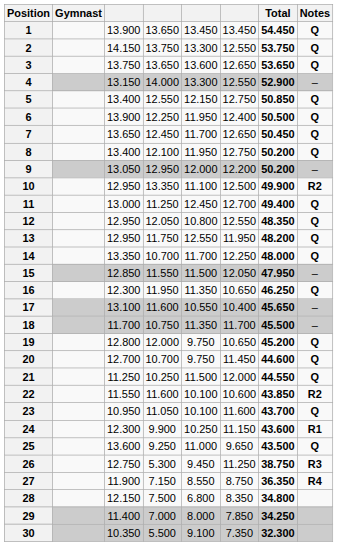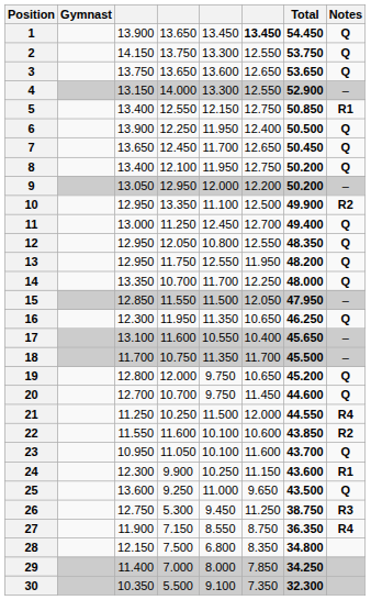 <table class="wikitable sortable" style="text-align:center; font-size:95%">
 <tr>
 <th scope=col>Position</th>
 <th scope=col>Gymnast</th>
 <th scope=col></th>
 <th scope=col></th>
 <th scope=col></th>
 <th scope=col></th>
 <th scope=col>Total</th>
 <th scope=col>Notes</th>
 </tr>
 <tr>
 <th scope=row>1</th>
 <td align=left></td>
 <td>13.900</td>
 <td>13.650</td>
 <td>13.450</td>
-<td>13.450</td>
+<td><strong>13.450</strong></td>
 <td><strong>54.450</strong></td>
 <td><strong>Q</strong></td>
 </tr>
 <tr>
 <th scope=row>2</th>
 <td align=left></td>
 <td>14.150</td>
 <td>13.750</td>
 <td>13.300</td>
 <td>12.550</td>
 <td><strong>53.750</strong></td>
 <td><strong>Q</strong></td>
 </tr>
 <tr>
 <th scope=row>3</th>
 <td align=left></td>
 <td>13.750</td>
 <td>13.650</td>
 <td>13.600</td>
 <td>12.650</td>
 <td><strong>53.650</strong></td>
 <td><strong>Q</strong></td>
 </tr>
 <tr bgcolor="cccccc">
 <th scope=row>4</th>
 <td align=left></td>
 <td>13.150</td>
 <td>14.000</td>
 <td>13.300</td>
 <td>12.550</td>
 <td><strong>52.900</strong></td>
 <td>–</td>
 </tr>
 <tr>
 <th scope=row>5</th>
 <td align=left></td>
 <td>13.400</td>
 <td>12.550</td>
 <td>12.150</td>
 <td>12.750</td>
 <td><strong>50.850</strong></td>
-<td><strong>Q</strong></td>
+<td><strong>R1</strong></td>
 </tr>
 <tr>
 <th scope=row>6</th>
 <td align=left></td>
 <td>13.900</td>
 <td>12.250</td>
 <td>11.950</td>
 <td>12.400</td>
 <td><strong>50.500</strong></td>
 <td><strong>Q</strong></td>
 </tr>
 <tr>
 <th scope=row>7</th>
 <td align=left></td>
 <td>13.650</td>
 <td>12.450</td>
 <td>11.700</td>
 <td>12.650</td>
 <td><strong>50.450 </strong></td>
 <td><strong>Q</strong></td>
 </tr>
 <tr>
 <th scope=row>8</th>
 <td align=left></td>
 <td>13.400</td>
 <td>12.100</td>
 <td>11.950</td>
 <td>12.750</td>
 <td><strong>50.200</strong></td>
 <td><strong>Q</strong></td>
 </tr>
 <tr bgcolor="cccccc">
 <th scope=row>9</th>
 <td align=left></td>
 <td>13.050</td>
 <td>12.950</td>
 <td>12.000</td>
 <td>12.200</td>
 <td><strong>50.200</strong></td>
 <td>–</td>
 </tr>
 <tr>
 <th scope=row>10</th>
 <td align=left></td>
 <td>12.950</td>
 <td>13.350</td>
 <td>11.100</td>
 <td>12.500</td>
 <td><strong>49.900</strong></td>
 <td><strong> R2</strong></td>
 </tr>
 <tr>
 <th scope=row>11</th>
 <td align=left></td>
 <td>13.000</td>
 <td>11.250</td>
 <td>12.450</td>
 <td>12.700</td>
 <td><strong>49.400</strong></td>
 <td><strong>Q</strong></td>
 </tr>
 <tr>
 <th scope=row>12</th>
 <td align=left></td>
 <td>12.950</td>
 <td>12.050</td>
 <td>10.800</td>
 <td>12.550</td>
 <td><strong>48.350</strong></td>
 <td><strong>Q</strong></td>
 </tr>
 <tr>
 <th scope=row>13</th>
 <td align=left></td>
 <td>12.950</td>
 <td>11.750</td>
 <td>12.550</td>
 <td>11.950</td>
 <td><strong>48.200</strong></td>
 <td><strong>Q</strong></td>
 </tr>
 <tr>
 <th scope=row>14</th>
 <td align=left></td>
 <td>13.350</td>
 <td>10.700</td>
 <td>11.700</td>
 <td>12.250</td>
 <td><strong>48.000 </strong></td>
 <td><strong>Q</strong></td>
 </tr>
 <tr bgcolor="cccccc">
 <th scope=row>15</th>
 <td align=left></td>
 <td>12.850</td>
 <td>11.550</td>
 <td>11.500</td>
 <td>12.050</td>
 <td><strong>47.950</strong></td>
 <td>–</td>
 </tr>
 <tr>
 <th scope=row>16</th>
 <td align=left></td>
 <td>12.300</td>
 <td>11.950</td>
 <td>11.350</td>
 <td>10.650</td>
 <td><strong>46.250</strong></td>
 <td><strong>Q</strong></td>
 </tr>
 <tr bgcolor="cccccc">
 <th scope=row>17</th>
 <td align=left></td>
 <td>13.100</td>
 <td>11.600</td>
 <td>10.550</td>
 <td>10.400</td>
 <td><strong>45.650 </strong></td>
 <td>–</td>
 </tr>
 <tr bgcolor="cccccc">
 <th scope=row>18</th>
 <td align=left></td>
 <td>11.700</td>
 <td>10.750</td>
 <td>11.350</td>
 <td>11.700</td>
 <td><strong>45.500</strong></td>
 <td>–</td>
 </tr>
 <tr>
 <th scope=row>19</th>
 <td align=left></td>
 <td>12.800</td>
 <td>12.000</td>
 <td>9.750</td>
 <td>10.650</td>
 <td><strong>45.200 </strong></td>
 <td><strong>Q</strong></td>
 </tr>
 <tr>
 <th scope=row>20</th>
 <td align=left></td>
 <td>12.700</td>
 <td>10.700</td>
 <td>9.750</td>
 <td>11.450</td>
 <td><strong>44.600 </strong></td>
 <td><strong>Q</strong></td>
 </tr>
 <tr>
 <th scope=row>21</th>
 <td align=left></td>
 <td>11.250</td>
 <td>10.250</td>
 <td>11.500</td>
 <td>12.000</td>
 <td><strong>44.550</strong></td>
-<td><strong>Q</strong></td>
+<td><strong>R4</strong></td>
 </tr>
 <tr>
 <th scope=row>22</th>
 <td align=left></td>
 <td>11.550</td>
 <td>11.600</td>
 <td>10.100</td>
 <td>10.600</td>
 <td><strong>43.850</strong></td>
 <td><strong> R2</strong></td>
 </tr>
 <tr>
 <th scope=row>23</th>
 <td align=left></td>
 <td>10.950</td>
 <td>11.050</td>
 <td>10.100</td>
 <td>11.600</td>
 <td><strong>43.700</strong></td>
 <td><strong>Q</strong></td>
 </tr>
 <tr>
 <th scope=row>24</th>
 <td align=left></td>
 <td>12.300</td>
 <td>9.900</td>
 <td>10.250</td>
 <td>11.150</td>
 <td><strong>43.600</strong></td>
 <td><strong>R1</strong></td>
 </tr>
 <tr>
 <th scope=row>25</th>
 <td align=left></td>
 <td>13.600</td>
 <td>9.250</td>
 <td>11.000</td>
 <td>9.650</td>
 <td><strong>43.500</strong></td>
 <td><strong>Q</strong></td>
 </tr>
 <tr>
 <th scope=row>26</th>
 <td align=left></td>
 <td>12.750</td>
 <td>5.300</td>
 <td>9.450</td>
 <td>11.250</td>
 <td><strong>38.750</strong></td>
 <td><strong>R3</strong></td>
 </tr>
 <tr>
 <th scope=row>27</th>
 <td align=left></td>
 <td>11.900</td>
 <td>7.150</td>
 <td>8.550</td>
 <td>8.750</td>
 <td><strong>36.350  </strong></td>
 <td><strong>R4</strong></td>
 </tr>
 <tr>
 <th scope=row>28</th>
 <td align=left></td>
 <td>12.150</td>
 <td>7.500</td>
 <td>6.800</td>
 <td>8.350</td>
 <td><strong>34.800</strong></td>
 <td></td>
 </tr>
 <tr bgcolor="cccccc">
 <th scope=row>29</th>
 <td align=left></td>
 <td>11.400</td>
 <td>7.000</td>
 <td>8.000</td>
 <td>7.850</td>
 <td><strong>34.250</strong></td>
 <td></td>
 </tr>
 <tr bgcolor="cccccc">
 <th scope=row>30</th>
 <td align=left></td>
 <td>10.350</td>
 <td>5.500</td>
 <td>9.100</td>
 <td>7.350</td>
 <td><strong>32.300</strong></td>
 <td></td>
 </tr>
 </table>
